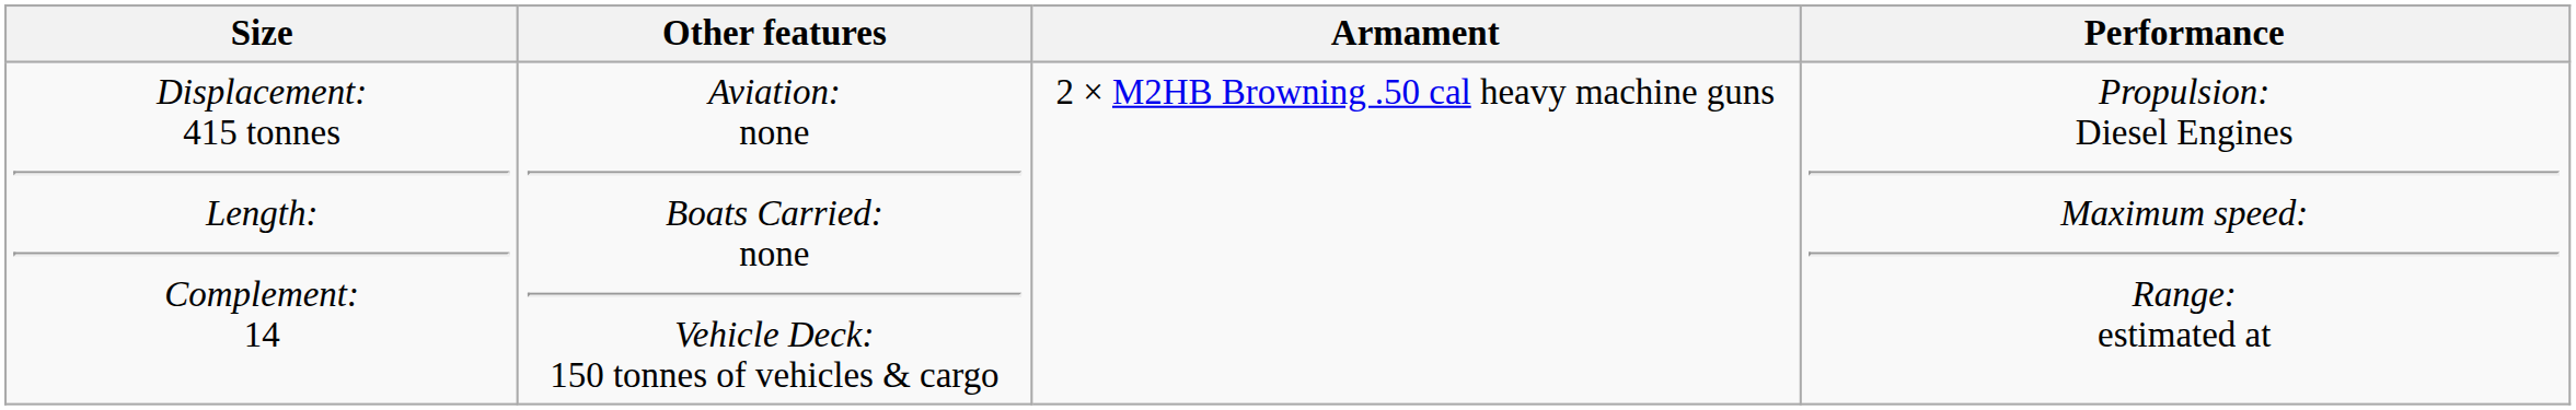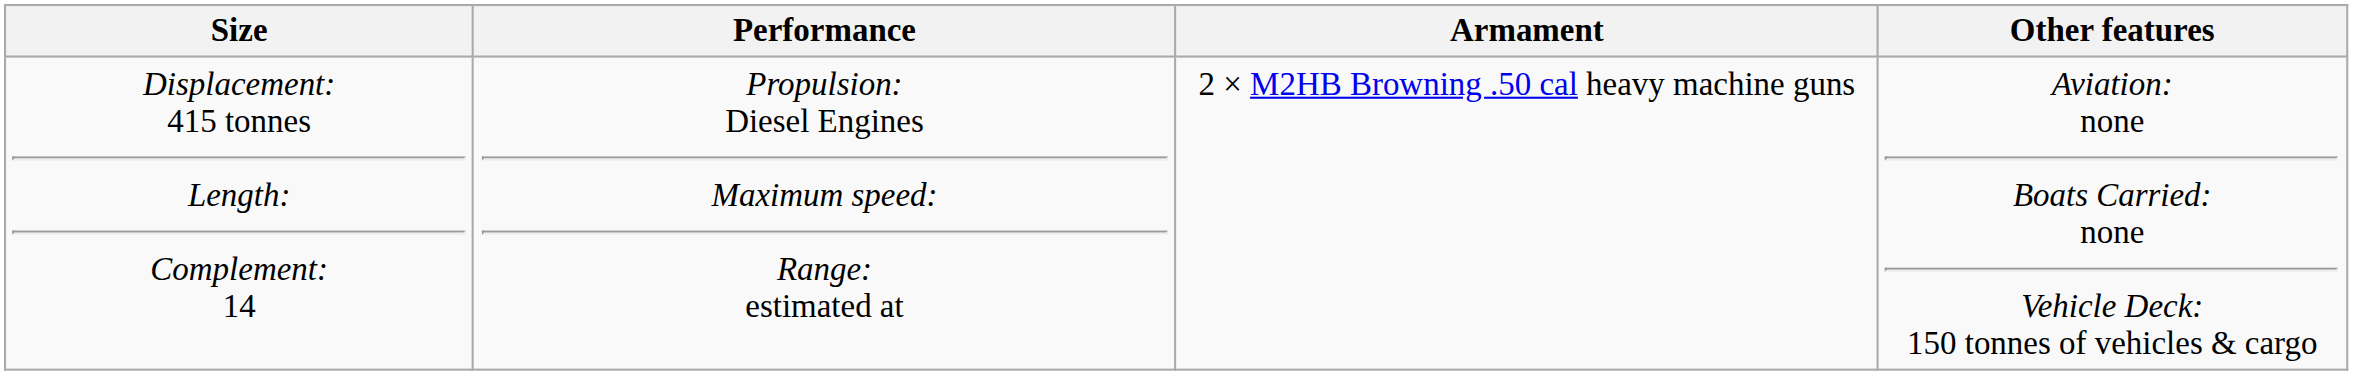 <table class="wikitable"  style="width:90%; text-align:center;">
 <tr style="background:lavender;">
 <th>Size</th>
+<th>Performance</th>
+<th>Armament</th>
 <th>Other features</th>
-<th>Armament</th>
-<th>Performance</th>
 </tr>
 <tr>
 <td style="vertical-align:top; width:20%;"><em>Displacement:</em><br>415 tonnes <hr><em>Length:</em><br> <hr><em>Complement:</em><br>14</td>
+<td style="vertical-align:top; width:30%;"><em>Propulsion:</em><br>Diesel Engines <hr><em>Maximum speed:</em><br> <hr><em>Range:</em><br>estimated at </td>
+<td style="vertical-align:top; width:30%;">2 × <a href='#'>M2HB Browning .50 cal</a> heavy machine guns</td>
 <td style="vertical-align:top; width:20%;"><em>Aviation:</em><br>none<hr><em>Boats Carried:</em><br>none<hr><em>Vehicle Deck:</em><br>150 tonnes of vehicles & cargo</td>
-<td style="vertical-align:top; width:30%;">2 × <a href='#'>M2HB Browning .50 cal</a> heavy machine guns</td>
-<td style="vertical-align:top; width:30%;"><em>Propulsion:</em><br>Diesel Engines <hr><em>Maximum speed:</em><br> <hr><em>Range:</em><br>estimated at </td>
 </tr>
 </table>
